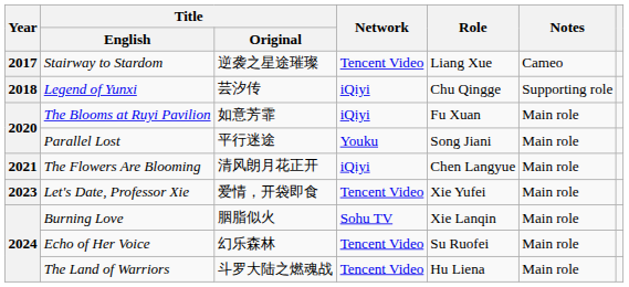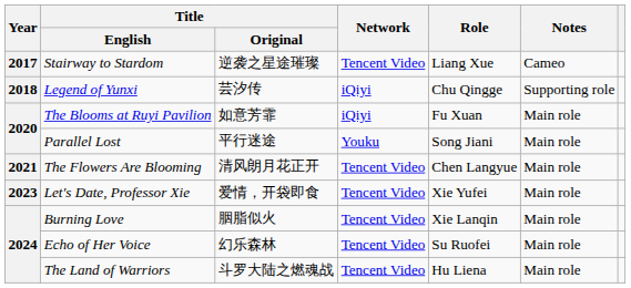 <table class="wikitable sortable plainrowheaders">
 <tr>
 <th scope="col" rowspan="2">Year</th>
 <th scope="col" colspan="2">Title</th>
 <th scope="col" rowspan="2">Network</th>
 <th scope="col" rowspan="2">Role</th>
 <th scope="col" rowspan="2">Notes</th>
 <th scope="col" rowspan="2" class="unsortable"></th>
 </tr>
 <tr>
 <th scope="col">English</th>
 <th scope="col">Original</th>
 </tr>
 <tr>
 <th scope="row">2017</th>
 <td><em>Stairway to Stardom</em></td>
 <td>逆袭之星途璀璨</td>
 <td><a href='#'>Tencent Video</a></td>
 <td>Liang Xue</td>
 <td>Cameo</td>
 <td></td>
 </tr>
 <tr>
 <th scope="row">2018</th>
 <td><em><a href='#'>Legend of Yunxi</a></em></td>
 <td>芸汐传</td>
 <td><a href='#'>iQiyi</a></td>
 <td>Chu Qingge</td>
 <td>Supporting role</td>
 <td></td>
 </tr>
 <tr>
 <th scope="row" rowspan="2">2020</th>
 <td><em><a href='#'>The Blooms at Ruyi Pavilion</a></em></td>
 <td>如意芳霏</td>
 <td><a href='#'>iQiyi</a></td>
 <td>Fu Xuan</td>
 <td>Main role</td>
 <td></td>
 </tr>
 <tr>
 <td><em>Parallel Lost</em></td>
 <td>平行迷途</td>
 <td><a href='#'>Youku</a></td>
 <td>Song Jiani</td>
 <td>Main role</td>
 <td></td>
 </tr>
 <tr>
 <th>2021</th>
 <td><em>The Flowers Are Blooming</em></td>
 <td>清风朗月花正开</td>
-<td><a href='#'>iQiyi</a></td>
+<td><a href='#'>Tencent Video</a></td>
 <td>Chen Langyue</td>
 <td>Main role</td>
 <td></td>
 </tr>
 <tr>
 <th>2023</th>
 <td><em>Let's Date, Professor Xie</em></td>
 <td>爱情，开袋即食</td>
 <td><a href='#'>Tencent Video</a></td>
 <td>Xie Yufei</td>
 <td>Main role</td>
 <td></td>
 </tr>
 <tr>
 <th rowspan="3">2024</th>
 <td><em>Burning Love</em></td>
 <td>胭脂似火</td>
-<td><a href='#'>Sohu TV</a></td>
+<td><a href='#'>Tencent Video</a></td>
 <td>Xie Lanqin</td>
 <td>Main role</td>
 <td></td>
 </tr>
 <tr>
 <td><em>Echo of Her Voice</em></td>
 <td>幻乐森林</td>
 <td><a href='#'>Tencent Video</a></td>
 <td>Su Ruofei</td>
 <td>Main role</td>
 <td></td>
 </tr>
 <tr>
 <td><em>The Land of Warriors</em></td>
 <td>斗罗大陆之燃魂战</td>
 <td><a href='#'>Tencent Video</a></td>
 <td>Hu Liena</td>
 <td>Main role</td>
 <td></td>
 </tr>
 </table>
